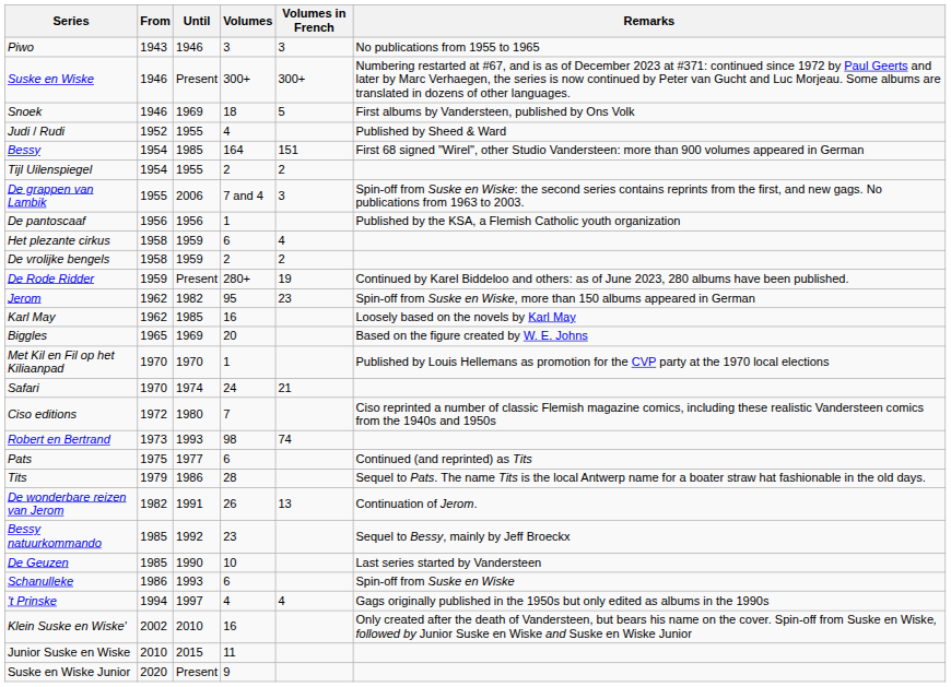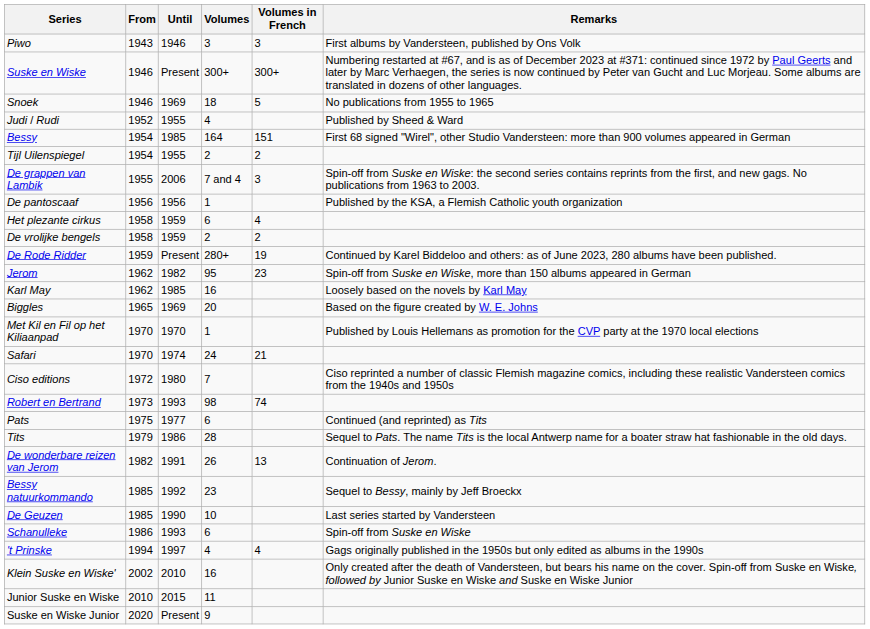 <table class="wikitable" id="noveltable">
 <tr>
 <th>Series</th>
 <th>From</th>
 <th>Until</th>
 <th>Volumes</th>
 <th>Volumes in French</th>
 <th>Remarks</th>
 </tr>
 <tr style="text-align:left;">
 <td><em>Piwo</em></td>
 <td>1943</td>
 <td>1946</td>
 <td>3</td>
 <td>3</td>
-<td>No publications from 1955 to 1965</td>
+<td>First albums by Vandersteen, published by Ons Volk</td>
 </tr>
 <tr>
 <td><em><a href='#'>Suske en Wiske</a></em></td>
 <td>1946</td>
 <td>Present</td>
 <td>300+</td>
 <td>300+</td>
 <td>Numbering restarted at #67, and is as of December 2023 at #371: continued since 1972 by <a href='#'>Paul Geerts</a> and later by Marc Verhaegen, the series is now continued by Peter van Gucht and Luc Morjeau. Some albums are translated in dozens of other languages.</td>
 </tr>
 <tr>
 <td><em>Snoek</em></td>
 <td>1946</td>
 <td>1969</td>
 <td>18</td>
 <td>5</td>
-<td>First albums by Vandersteen, published by Ons Volk</td>
+<td>No publications from 1955 to 1965</td>
 </tr>
 <tr>
 <td><em>Judi</em> / <em>Rudi</em></td>
 <td>1952</td>
 <td>1955</td>
 <td>4</td>
 <td></td>
 <td>Published by Sheed & Ward</td>
 </tr>
 <tr>
 <td><em><a href='#'>Bessy</a></em></td>
 <td>1954</td>
 <td>1985</td>
 <td>164</td>
 <td>151</td>
 <td>First 68 signed "Wirel", other Studio Vandersteen: more than 900 volumes appeared in German</td>
 </tr>
 <tr>
 <td><em>Tijl Uilenspiegel</em></td>
 <td>1954</td>
 <td>1955</td>
 <td>2</td>
 <td>2</td>
 <td></td>
 </tr>
 <tr>
 <td><em><a href='#'>De grappen van Lambik</a></em></td>
 <td>1955</td>
 <td>2006</td>
 <td>7 and 4</td>
 <td>3</td>
 <td>Spin-off from <em>Suske en Wiske</em>: the second series contains reprints from the first, and new gags. No publications from 1963 to 2003.</td>
 </tr>
 <tr>
 <td><em>De pantoscaaf</em></td>
 <td>1956</td>
 <td>1956</td>
 <td>1</td>
 <td></td>
 <td>Published by the KSA, a Flemish Catholic youth organization</td>
 </tr>
 <tr>
 <td><em>Het plezante cirkus</em></td>
 <td>1958</td>
 <td>1959</td>
 <td>6</td>
 <td>4</td>
 <td></td>
 </tr>
 <tr>
 <td><em>De vrolijke bengels</em></td>
 <td>1958</td>
 <td>1959</td>
 <td>2</td>
 <td>2</td>
 <td></td>
 </tr>
 <tr>
 <td><em><a href='#'>De Rode Ridder</a></em></td>
 <td>1959</td>
 <td>Present</td>
 <td>280+</td>
 <td>19</td>
 <td>Continued by Karel Biddeloo and others: as of June 2023, 280 albums have been published.</td>
 </tr>
 <tr>
 <td><em><a href='#'>Jerom</a></em></td>
 <td>1962</td>
 <td>1982</td>
 <td>95</td>
 <td>23</td>
 <td>Spin-off from <em>Suske en Wiske</em>, more than 150 albums appeared in German</td>
 </tr>
 <tr>
 <td><em>Karl May</em></td>
 <td>1962</td>
 <td>1985</td>
 <td>16</td>
 <td></td>
 <td>Loosely based on the novels by <a href='#'>Karl May</a></td>
 </tr>
 <tr>
 <td><em>Biggles</em></td>
 <td>1965</td>
 <td>1969</td>
 <td>20</td>
 <td></td>
 <td>Based on the figure created by <a href='#'>W. E. Johns</a></td>
 </tr>
 <tr>
 <td><em>Met Kil en Fil op het Kiliaanpad</em></td>
 <td>1970</td>
 <td>1970</td>
 <td>1</td>
 <td></td>
 <td>Published by Louis Hellemans as promotion for the <a href='#'>CVP</a> party at the 1970 local elections</td>
 </tr>
 <tr>
 <td><em>Safari</em></td>
 <td>1970</td>
 <td>1974</td>
 <td>24</td>
 <td>21</td>
 <td></td>
 </tr>
 <tr>
 <td><em>Ciso editions</em></td>
 <td>1972</td>
 <td>1980</td>
 <td>7</td>
 <td></td>
 <td>Ciso reprinted a number of classic Flemish magazine comics, including these realistic Vandersteen comics from the 1940s and 1950s</td>
 </tr>
 <tr>
 <td><em><a href='#'>Robert en Bertrand</a></em></td>
 <td>1973</td>
 <td>1993</td>
 <td>98</td>
 <td>74</td>
 <td></td>
 </tr>
 <tr>
 <td><em>Pats</em></td>
 <td>1975</td>
 <td>1977</td>
 <td>6</td>
 <td></td>
 <td>Continued (and reprinted) as <em>Tits</em></td>
 </tr>
 <tr>
 <td><em>Tits</em></td>
 <td>1979</td>
 <td>1986</td>
 <td>28</td>
 <td></td>
 <td>Sequel to <em>Pats</em>. The name <em>Tits</em> is the local Antwerp name for a boater straw hat fashionable in the old days.</td>
 </tr>
 <tr>
 <td><em><a href='#'>De wonderbare reizen van Jerom</a></em></td>
 <td>1982</td>
 <td>1991</td>
 <td>26</td>
 <td>13</td>
 <td>Continuation of <em>Jerom</em>.</td>
 </tr>
 <tr>
 <td><em><a href='#'>Bessy natuurkommando</a></em></td>
 <td>1985</td>
 <td>1992</td>
 <td>23</td>
 <td></td>
 <td>Sequel to <em>Bessy</em>, mainly by Jeff Broeckx</td>
 </tr>
 <tr>
 <td><em><a href='#'>De Geuzen</a></em></td>
 <td>1985</td>
 <td>1990</td>
 <td>10</td>
 <td></td>
 <td>Last series started by Vandersteen</td>
 </tr>
 <tr>
 <td><em><a href='#'>Schanulleke</a></em></td>
 <td>1986</td>
 <td>1993</td>
 <td>6</td>
 <td></td>
 <td>Spin-off from <em>Suske en Wiske</em></td>
 </tr>
 <tr>
 <td><em> <a href='#'>'t Prinske</a></em></td>
 <td>1994</td>
 <td>1997</td>
 <td>4</td>
 <td>4</td>
 <td>Gags originally published in the 1950s but only edited as albums in the 1990s</td>
 </tr>
 <tr>
 <td><em>Klein Suske en Wiske'</td>
 <td>2002</td>
 <td>2010</td>
 <td>16</td>
 <td></td>
 <td>Only created after the death of Vandersteen, but bears his name on the cover. Spin-off from </em>Suske en Wiske<em>, followed by </em>Junior Suske en Wiske<em> and </em>Suske en Wiske Junior<em></td>
 </tr>
 <tr>
 <td></em>Junior Suske en Wiske<em></td>
 <td>2010</td>
 <td>2015</td>
 <td>11</td>
 <td></td>
 <td></td>
 </tr>
 <tr>
 <td></em>Suske en Wiske Junior<em></td>
 <td>2020</td>
 <td>Present</td>
 <td>9</td>
 <td></td>
 <td></td>
 </tr>
 </table>
